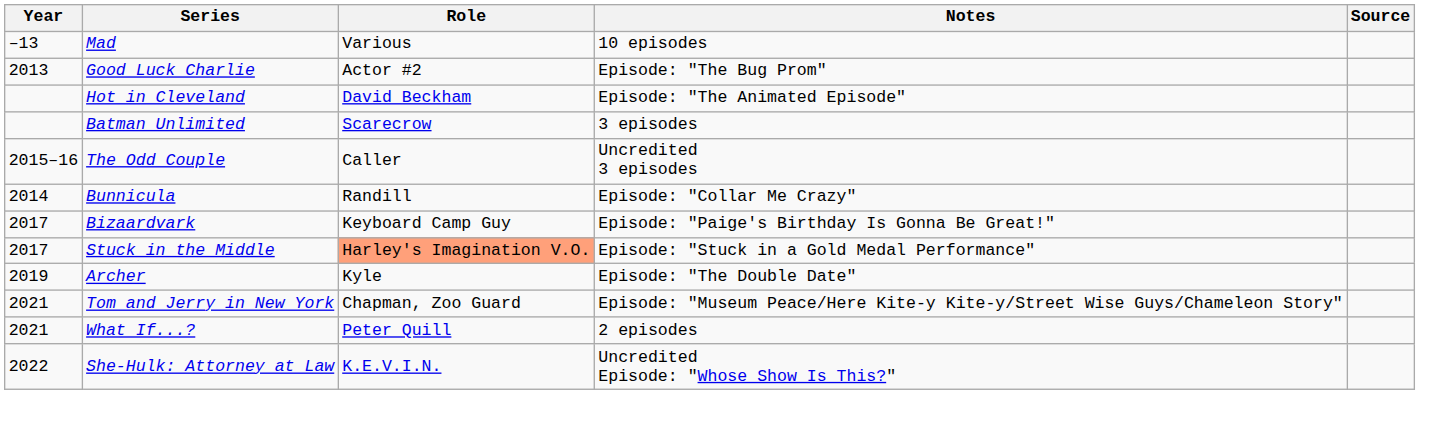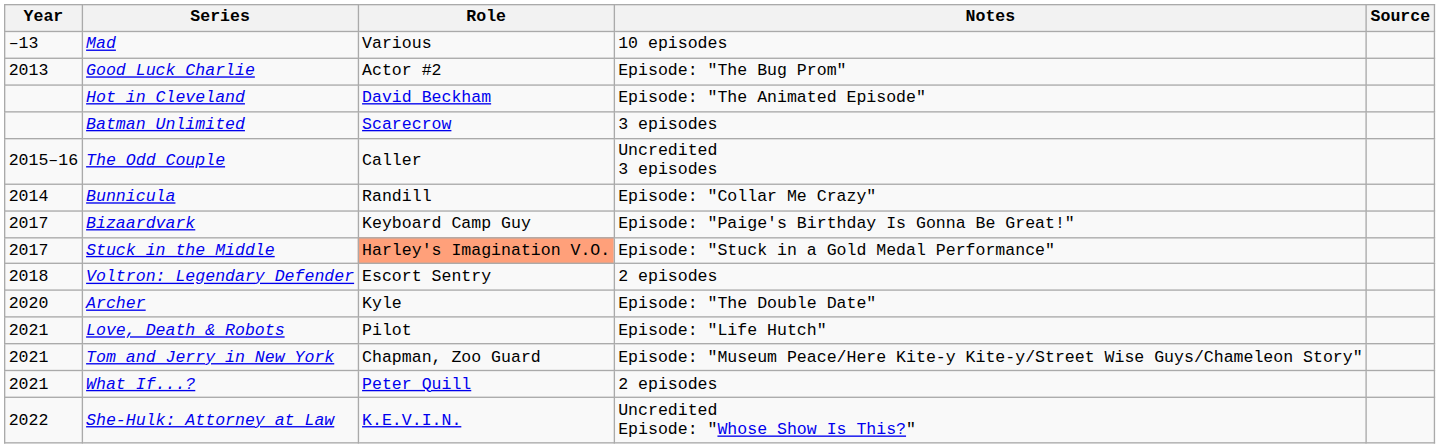 <table class="wikitable sortable plainrowheaders" style="width=95%; font-size: 95%;">
 <tr>
 <th>Year </th>
 <th>Series</th>
 <th>Role</th>
 <th class="unsortable">Notes </th>
 <th class="unsortable">Source</th>
 </tr>
 <tr>
 <td>–13</td>
 <td><em><a href='#'>Mad</a></em></td>
 <td>Various</td>
 <td>10 episodes</td>
 <td></td>
 </tr>
 <tr>
 <td>2013</td>
 <td><em><a href='#'>Good Luck Charlie</a></em></td>
 <td>Actor #2</td>
 <td>Episode: "The Bug Prom"</td>
 <td></td>
 </tr>
 <tr>
 <td></td>
 <td><em><a href='#'>Hot in Cleveland</a></em></td>
 <td><a href='#'>David Beckham</a></td>
 <td>Episode: "The Animated Episode"</td>
 <td></td>
 </tr>
 <tr>
 <td></td>
 <td><em><a href='#'>Batman Unlimited</a></em></td>
 <td><a href='#'>Scarecrow</a></td>
 <td>3 episodes</td>
 <td></td>
 </tr>
 <tr>
 <td>2015–16</td>
 <td><em><a href='#'>The Odd Couple</a></em></td>
 <td>Caller</td>
 <td>Uncredited<br>3 episodes</td>
 <td></td>
 </tr>
 <tr>
 <td>2014</td>
 <td><em><a href='#'>Bunnicula</a></em></td>
 <td>Randill</td>
 <td>Episode: "Collar Me Crazy"</td>
 <td></td>
 </tr>
 <tr>
 <td>2017</td>
 <td><em><a href='#'>Bizaardvark</a></em></td>
 <td>Keyboard Camp Guy</td>
 <td>Episode: "Paige's Birthday Is Gonna Be Great!"</td>
 <td></td>
 </tr>
 <tr>
 <td>2017</td>
 <td><em><a href='#'>Stuck in the Middle</a></em></td>
 <td style="background: lightsalmon;">Harley's Imagination V.O.</td>
 <td>Episode: "Stuck in a Gold Medal Performance"</td>
 </tr>
 <tr>
-<td>2019</td>
+<td>2018</td>
+<td><em><a href='#'>Voltron: Legendary Defender</a></em></td>
+<td>Escort Sentry</td>
+<td>2 episodes</td>
+<td></td>
+</tr>
+<tr>
+<td>2020</td>
 <td><em><a href='#'>Archer</a></em></td>
 <td>Kyle</td>
 <td>Episode: "The Double Date"</td>
+<td></td>
+</tr>
+<tr>
+<td>2021</td>
+<td><em><a href='#'>Love, Death & Robots</a></em></td>
+<td>Pilot</td>
+<td>Episode: "Life Hutch"</td>
 <td></td>
 </tr>
 <tr>
 <td>2021</td>
 <td><em><a href='#'>Tom and Jerry in New York</a></em></td>
 <td>Chapman, Zoo Guard</td>
 <td>Episode: "Museum Peace/Here Kite-y Kite-y/Street Wise Guys/Chameleon Story"</td>
 </tr>
 <tr>
 <td>2021</td>
 <td><em><a href='#'>What If...?</a></em></td>
 <td><a href='#'>Peter Quill</a></td>
 <td>2 episodes</td>
 <td></td>
 </tr>
 <tr>
 <td>2022</td>
 <td><em><a href='#'>She-Hulk: Attorney at Law</a></em></td>
 <td><a href='#'>K.E.V.I.N.</a></td>
 <td>Uncredited<br>Episode: "<a href='#'>Whose Show Is This?</a>"</td>
 <td></td>
 </tr>
 </table>
